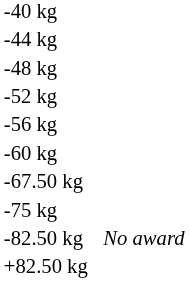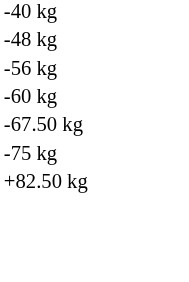 <table>
 <tr>
 <td>-40 kg</td>
 <td></td>
 <td></td>
 <td></td>
 </tr>
 <tr>
-<td>-44 kg</td>
-<td></td>
-<td></td>
-<td></td>
-</tr>
-<tr>
 <td>-48 kg</td>
-<td></td>
-<td></td>
-<td></td>
-</tr>
-<tr>
-<td>-52 kg</td>
 <td></td>
 <td></td>
 <td></td>
 </tr>
 <tr>
 <td>-56 kg</td>
 <td></td>
 <td></td>
 <td></td>
 </tr>
 <tr>
 <td>-60 kg</td>
 <td></td>
 <td></td>
 <td></td>
 </tr>
 <tr>
 <td>-67.50 kg</td>
 <td></td>
 <td></td>
 <td></td>
 </tr>
 <tr>
 <td>-75 kg</td>
 <td></td>
 <td></td>
 <td></td>
 </tr>
 <tr>
-<td>-82.50 kg</td>
-<td></td>
-<td></td>
-<td><em>No award</em></td>
-</tr>
-<tr>
 <td>+82.50 kg</td>
 <td></td>
 <td></td>
 <td></td>
 </tr>
 </table>
